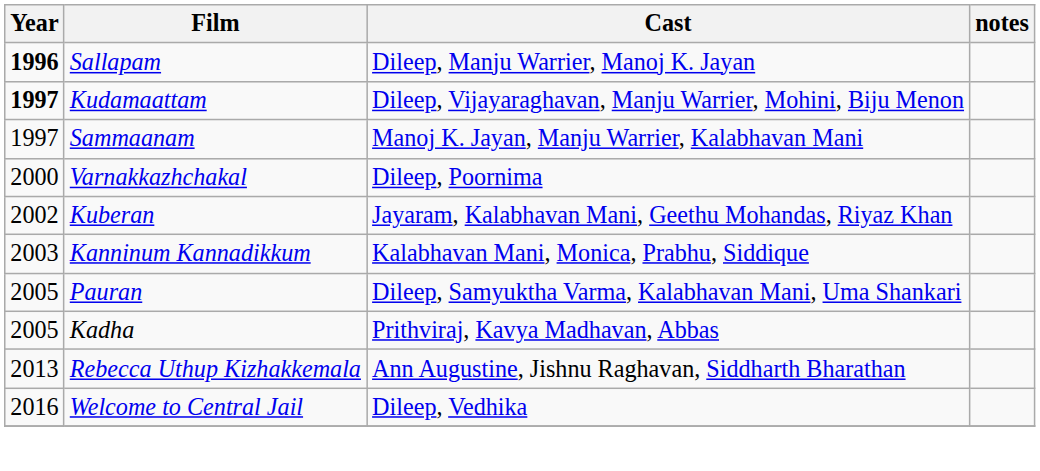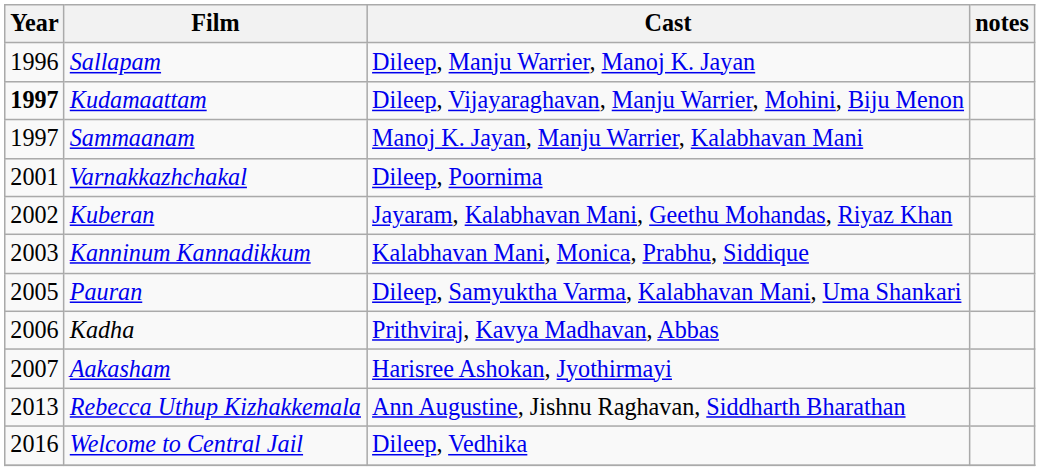 <table class="wikitable">
 <tr>
 <th>Year</th>
 <th>Film</th>
 <th>Cast</th>
 <th>notes</th>
 </tr>
 <tr>
-<td><strong>1996</strong></td>
+<td>1996</td>
 <td><em><a href='#'>Sallapam</a></em></td>
 <td><a href='#'>Dileep</a>, <a href='#'>Manju Warrier</a>, <a href='#'>Manoj K. Jayan</a></td>
 <td></td>
 </tr>
 <tr>
 <td><strong>1997</strong></td>
 <td><em><a href='#'>Kudamaattam</a></em></td>
 <td><a href='#'>Dileep</a>, <a href='#'>Vijayaraghavan</a>, <a href='#'>Manju Warrier</a>, <a href='#'>Mohini</a>, <a href='#'>Biju Menon</a></td>
 <td></td>
 </tr>
 <tr>
 <td>1997</td>
 <td><a href='#'><em>Sammaanam</em></a></td>
 <td><a href='#'>Manoj K. Jayan</a>, <a href='#'>Manju Warrier</a>, <a href='#'>Kalabhavan Mani</a></td>
 <td></td>
 </tr>
 <tr>
-<td>2000</td>
+<td>2001</td>
 <td><em><a href='#'>Varnakkazhchakal</a></em></td>
 <td><a href='#'>Dileep</a>, <a href='#'>Poornima</a></td>
 <td></td>
 </tr>
 <tr>
 <td>2002</td>
 <td><a href='#'><em>Kuberan</em></a></td>
 <td><a href='#'>Jayaram</a>, <a href='#'>Kalabhavan Mani</a>, <a href='#'>Geethu Mohandas</a>, <a href='#'>Riyaz Khan</a></td>
 <td></td>
 </tr>
 <tr>
 <td>2003</td>
 <td><em><a href='#'>Kanninum Kannadikkum</a></em></td>
 <td><a href='#'>Kalabhavan Mani</a>, <a href='#'>Monica</a>, <a href='#'>Prabhu</a>, <a href='#'>Siddique</a></td>
 <td></td>
 </tr>
 <tr>
 <td>2005</td>
 <td><em><a href='#'>Pauran</a></em></td>
 <td><a href='#'>Dileep</a>, <a href='#'>Samyuktha Varma</a>, <a href='#'>Kalabhavan Mani</a>, <a href='#'>Uma Shankari</a></td>
 <td></td>
 </tr>
 <tr>
-<td>2005</td>
+<td>2006</td>
 <td><em>Kadha</em></td>
 <td><a href='#'>Prithviraj</a>, <a href='#'>Kavya Madhavan</a>, <a href='#'>Abbas</a></td>
+<td></td>
+</tr>
+<tr>
+<td>2007</td>
+<td><em><a href='#'>Aakasham</a></em></td>
+<td><a href='#'>Harisree Ashokan</a>, <a href='#'>Jyothirmayi</a></td>
 <td></td>
 </tr>
 <tr>
 <td>2013</td>
 <td><em><a href='#'>Rebecca Uthup Kizhakkemala</a></em></td>
 <td><a href='#'>Ann Augustine</a>, Jishnu Raghavan, <a href='#'>Siddharth Bharathan</a></td>
 <td></td>
 </tr>
 <tr>
 <td>2016</td>
 <td><em><a href='#'>Welcome to Central Jail</a></em></td>
 <td><a href='#'>Dileep</a>, <a href='#'>Vedhika</a></td>
 <td></td>
 </tr>
 <tr>
 </tr>
 </table>
